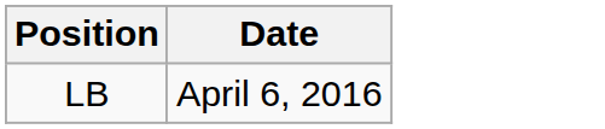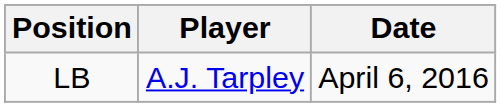 <table class="wikitable" style="font-size: 100%; text-align: center;">
 <tr style="text-align:center; background:#ddd;">
 <th>Position</th>
+<th>Player</th>
 <th>Date</th>
 </tr>
 <tr>
 <td>LB</td>
+<td><a href='#'>A.J. Tarpley</a></td>
 <td>April 6, 2016</td>
 </tr>
 </table>
